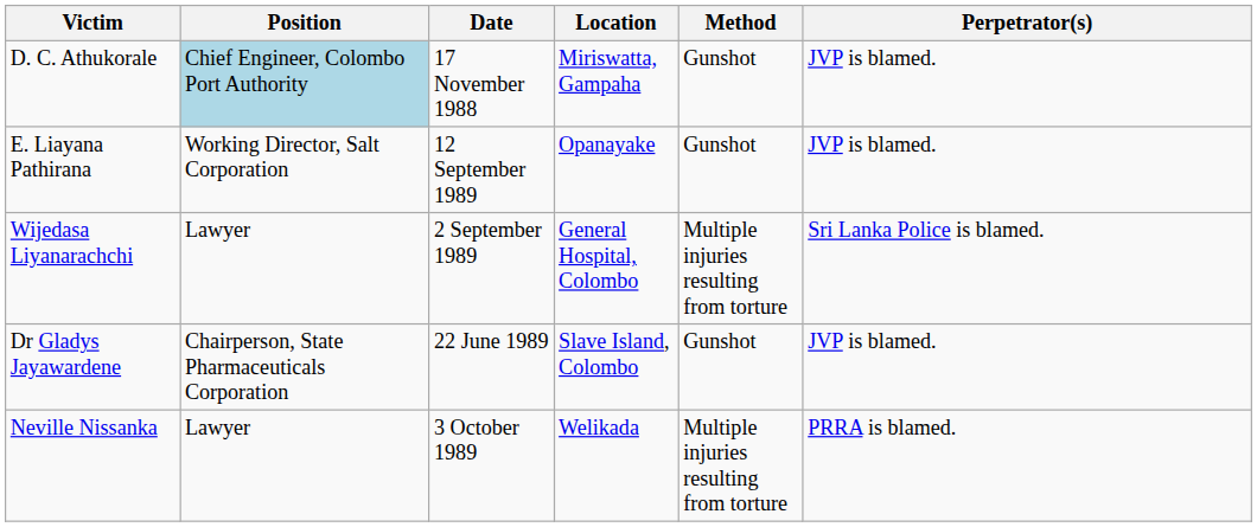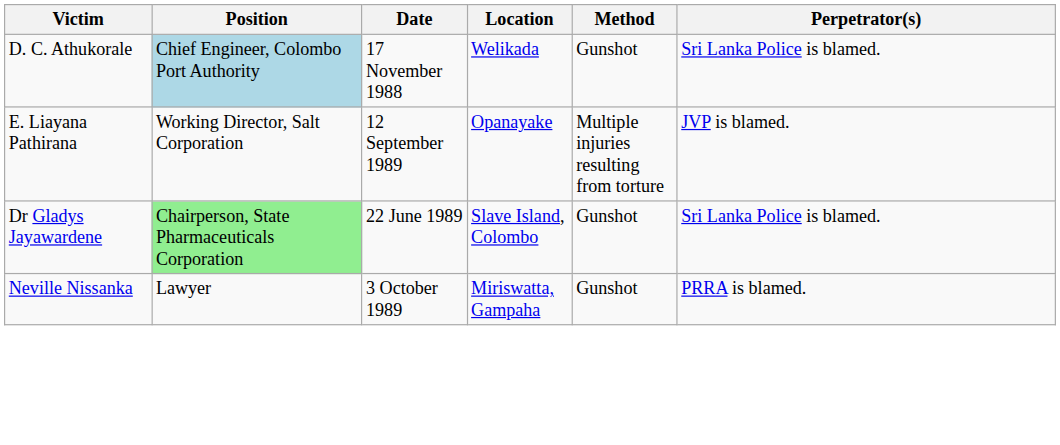 <table class="wikitable" style="font-size:95%;width:100%;">
 <tr>
 <th width="14%">Victim</th>
 <th width="20%">Position</th>
 <th width="10%">Date</th>
 <th width="10%">Location</th>
 <th width="10%">Method</th>
 <th width="36%">Perpetrator(s)</th>
 </tr>
 <tr valign="top">
 <td>D. C. Athukorale</td>
 <td style="background: lightblue;">Chief Engineer, Colombo Port Authority</td>
 <td>17 November 1988</td>
-<td><a href='#'>Miriswatta, Gampaha</a></td>
+<td><a href='#'>Welikada</a></td>
 <td>Gunshot</td>
-<td><a href='#'>JVP</a> is blamed.</td>
+<td><a href='#'>Sri Lanka Police</a> is blamed.</td>
 </tr>
 <tr valign="top">
 <td>E. Liayana Pathirana</td>
 <td>Working Director, Salt Corporation</td>
 <td>12 September 1989</td>
 <td><a href='#'>Opanayake</a></td>
-<td>Gunshot</td>
+<td>Multiple injuries resulting from torture</td>
 <td><a href='#'>JVP</a> is blamed.</td>
-</tr>
-<tr valign="top">
-<td><a href='#'>Wijedasa Liyanarachchi</a></td>
-<td>Lawyer</td>
-<td>2 September 1989</td>
-<td><a href='#'>General Hospital, Colombo</a></td>
-<td>Multiple injuries resulting from torture</td>
-<td><a href='#'>Sri Lanka Police</a> is blamed.</td>
 </tr>
 <tr valign=top>
 <td>Dr <a href='#'>Gladys Jayawardene</a></td>
-<td>Chairperson, State Pharmaceuticals Corporation</td>
+<td style="background: lightgreen;">Chairperson, State Pharmaceuticals Corporation</td>
 <td>22 June 1989</td>
 <td><a href='#'>Slave Island</a>, <a href='#'>Colombo</a></td>
 <td>Gunshot</td>
-<td><a href='#'>JVP</a> is blamed.</td>
+<td><a href='#'>Sri Lanka Police</a> is blamed.</td>
 </tr>
 <tr valign="top">
 <td><a href='#'>Neville Nissanka</a></td>
 <td>Lawyer</td>
 <td>3 October 1989</td>
-<td><a href='#'>Welikada</a></td>
-<td>Multiple injuries resulting from torture</td>
+<td><a href='#'>Miriswatta, Gampaha</a></td>
+<td>Gunshot</td>
 <td><a href='#'>PRRA</a> is blamed.</td>
 </tr>
 </table>
